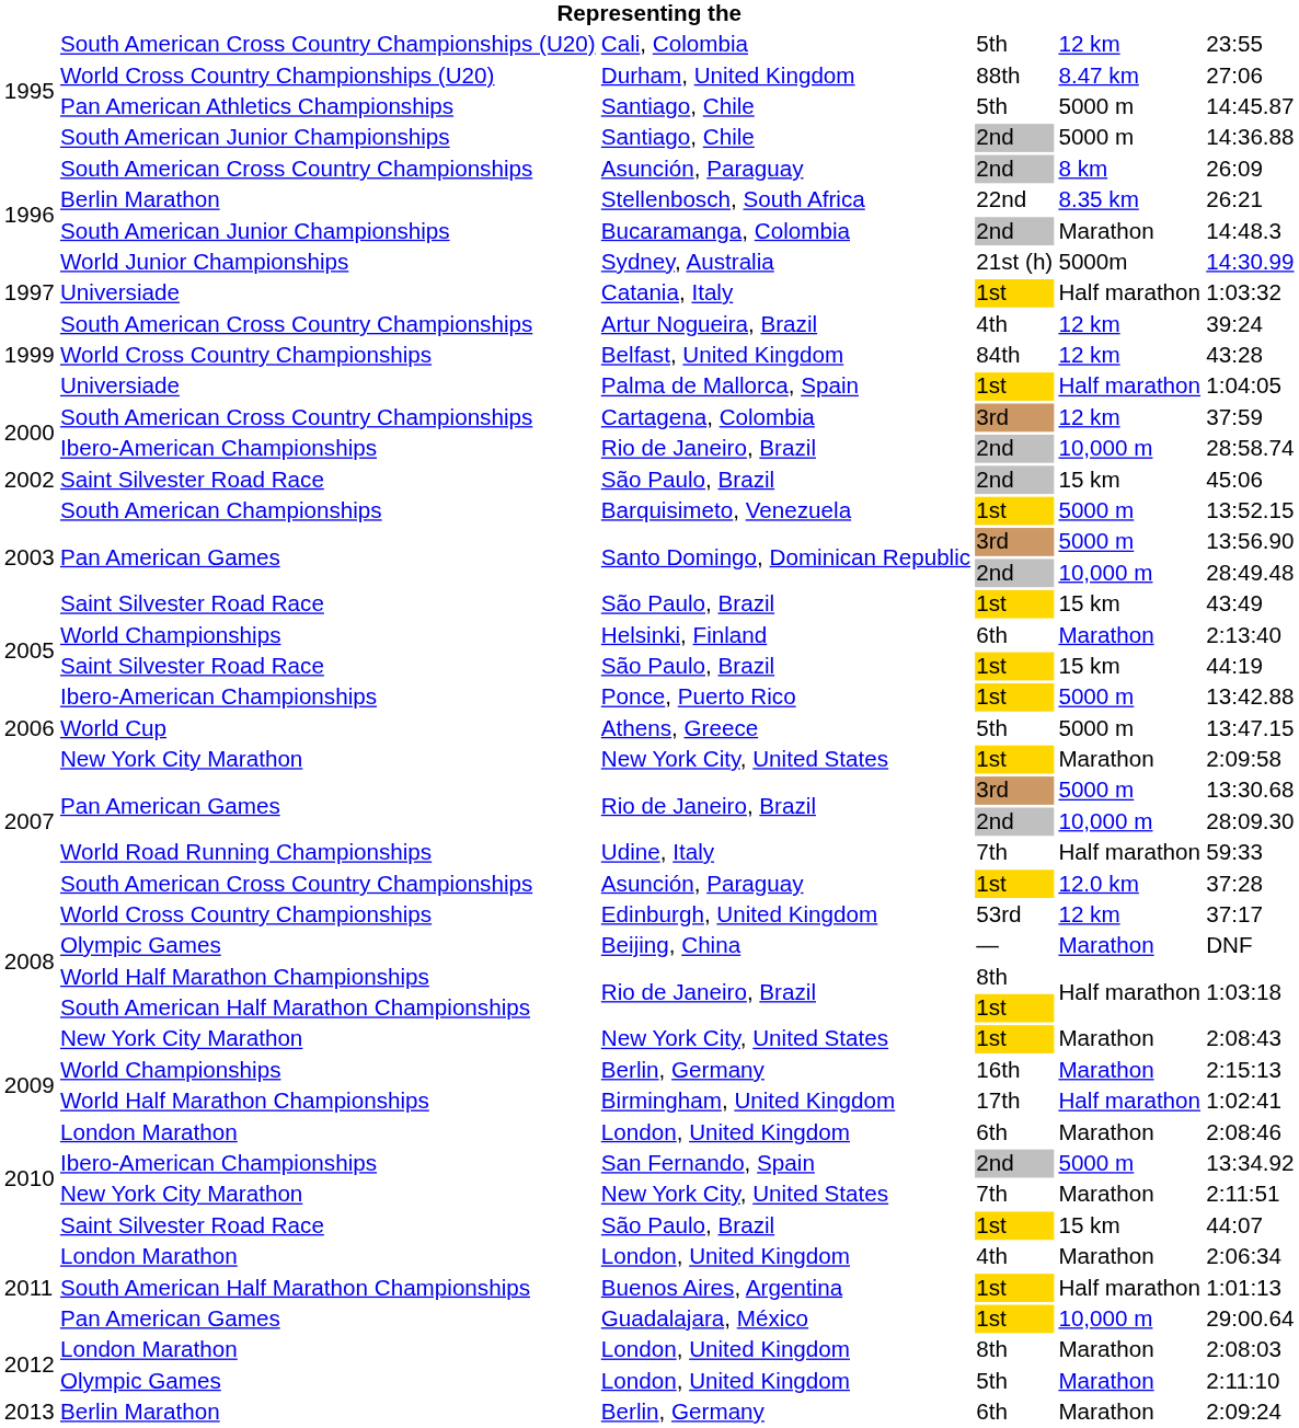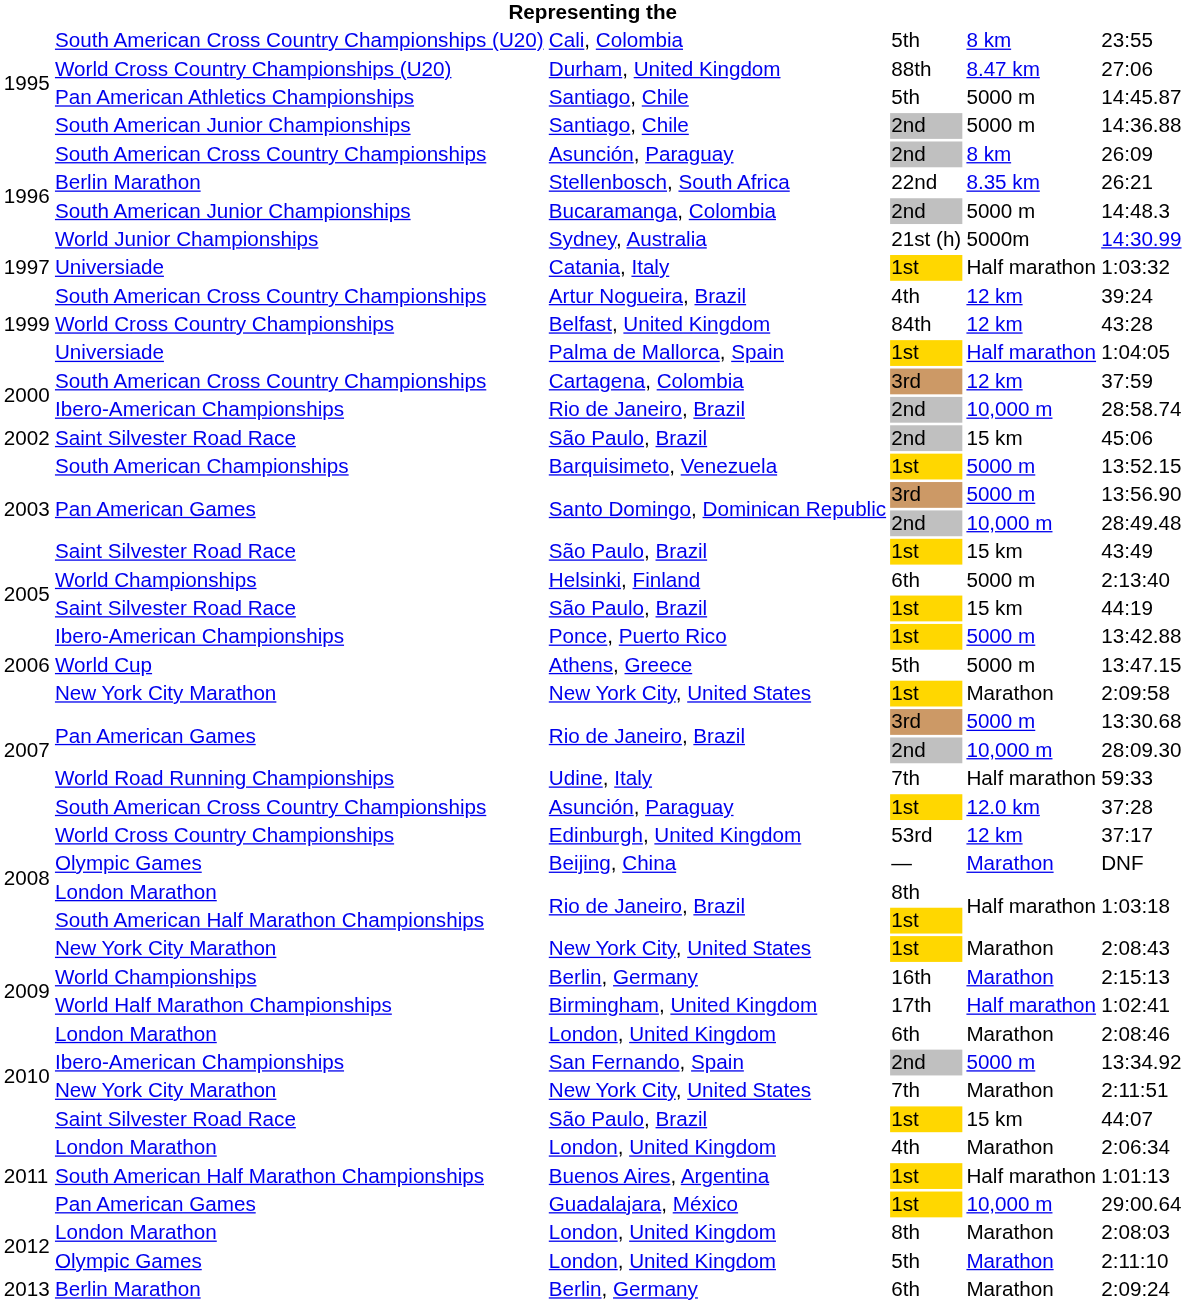 <table>
 <tr>
 <th colspan="6">Representing the </th>
 </tr>
 <tr>
 <td rowspan=4>1995</td>
 <td><a href='#'>South American Cross Country Championships (U20)</a></td>
 <td><a href='#'>Cali</a>, <a href='#'>Colombia</a></td>
 <td>5th</td>
-<td><a href='#'>12 km</a></td>
+<td><a href='#'>8 km</a></td>
 <td>23:55</td>
 </tr>
 <tr>
 <td><a href='#'>World Cross Country Championships (U20)</a></td>
 <td><a href='#'>Durham</a>, <a href='#'>United Kingdom</a></td>
 <td>88th</td>
 <td><a href='#'>8.47 km</a></td>
 <td>27:06</td>
 </tr>
 <tr>
 <td><a href='#'>Pan American Athletics Championships</a></td>
 <td><a href='#'>Santiago</a>, <a href='#'>Chile</a></td>
 <td>5th</td>
 <td>5000 m</td>
 <td>14:45.87</td>
 </tr>
 <tr>
 <td><a href='#'>South American Junior Championships</a></td>
 <td><a href='#'>Santiago</a>, <a href='#'>Chile</a></td>
 <td bgcolor=silver>2nd</td>
 <td>5000 m</td>
 <td>14:36.88</td>
 </tr>
 <tr>
 <td rowspan=4>1996</td>
 <td><a href='#'>South American Cross Country Championships</a></td>
 <td><a href='#'>Asunción</a>, <a href='#'>Paraguay</a></td>
 <td bgcolor=silver>2nd</td>
 <td><a href='#'>8 km</a></td>
 <td>26:09</td>
 </tr>
 <tr>
 <td><a href='#'>Berlin Marathon</a></td>
 <td><a href='#'>Stellenbosch</a>, <a href='#'>South Africa</a></td>
 <td>22nd</td>
 <td><a href='#'>8.35 km</a></td>
 <td>26:21</td>
 </tr>
 <tr>
 <td><a href='#'>South American Junior Championships</a></td>
 <td><a href='#'>Bucaramanga</a>, <a href='#'>Colombia</a></td>
 <td bgcolor=silver>2nd</td>
-<td>Marathon</td>
+<td>5000 m</td>
 <td>14:48.3</td>
 </tr>
 <tr>
 <td><a href='#'>World Junior Championships</a></td>
 <td><a href='#'>Sydney</a>, <a href='#'>Australia</a></td>
 <td>21st (h)</td>
 <td>5000m</td>
 <td><a href='#'>14:30.99</a></td>
 </tr>
 <tr>
 <td>1997</td>
 <td><a href='#'>Universiade</a></td>
 <td><a href='#'>Catania</a>, <a href='#'>Italy</a></td>
 <td bgcolor=gold>1st</td>
 <td>Half marathon</td>
 <td>1:03:32</td>
 </tr>
 <tr>
 <td rowspan=3>1999</td>
 <td><a href='#'>South American Cross Country Championships</a></td>
 <td><a href='#'>Artur Nogueira</a>, <a href='#'>Brazil</a></td>
 <td>4th</td>
 <td><a href='#'>12 km</a></td>
 <td>39:24</td>
 </tr>
 <tr>
 <td><a href='#'>World Cross Country Championships</a></td>
 <td><a href='#'>Belfast</a>, <a href='#'>United Kingdom</a></td>
 <td>84th</td>
 <td><a href='#'>12 km</a></td>
 <td>43:28</td>
 </tr>
 <tr>
 <td><a href='#'>Universiade</a></td>
 <td><a href='#'>Palma de Mallorca</a>, <a href='#'>Spain</a></td>
 <td bgcolor=gold>1st</td>
 <td><a href='#'>Half marathon</a></td>
 <td>1:04:05</td>
 </tr>
 <tr>
 <td rowspan=2>2000</td>
 <td><a href='#'>South American Cross Country Championships</a></td>
 <td><a href='#'>Cartagena</a>, <a href='#'>Colombia</a></td>
 <td bgcolor="cc9966">3rd</td>
 <td><a href='#'>12 km</a></td>
 <td>37:59</td>
 </tr>
 <tr>
 <td><a href='#'>Ibero-American Championships</a></td>
 <td><a href='#'>Rio de Janeiro</a>, <a href='#'>Brazil</a></td>
 <td bgcolor=silver>2nd</td>
 <td><a href='#'>10,000 m</a></td>
 <td>28:58.74</td>
 </tr>
 <tr>
 <td>2002</td>
 <td><a href='#'>Saint Silvester Road Race</a></td>
 <td><a href='#'>São Paulo</a>, <a href='#'>Brazil</a></td>
 <td bgcolor=silver>2nd</td>
 <td>15 km</td>
 <td>45:06</td>
 </tr>
 <tr>
 <td rowspan=4>2003</td>
 <td><a href='#'>South American Championships</a></td>
 <td><a href='#'>Barquisimeto</a>, <a href='#'>Venezuela</a></td>
 <td bgcolor=gold>1st</td>
 <td><a href='#'>5000 m</a></td>
 <td>13:52.15</td>
 </tr>
 <tr>
 <td rowspan=2><a href='#'>Pan American Games</a></td>
 <td rowspan=2><a href='#'>Santo Domingo</a>, <a href='#'>Dominican Republic</a></td>
 <td bgcolor="cc9966">3rd</td>
 <td><a href='#'>5000 m</a></td>
 <td>13:56.90</td>
 </tr>
 <tr>
 <td bgcolor=silver>2nd</td>
 <td><a href='#'>10,000 m</a></td>
 <td>28:49.48</td>
 </tr>
 <tr>
 <td><a href='#'>Saint Silvester Road Race</a></td>
 <td><a href='#'>São Paulo</a>, <a href='#'>Brazil</a></td>
 <td bgcolor=gold>1st</td>
 <td>15 km</td>
 <td>43:49</td>
 </tr>
 <tr>
 <td rowspan=2>2005</td>
 <td><a href='#'>World Championships</a></td>
 <td><a href='#'>Helsinki</a>, <a href='#'>Finland</a></td>
 <td>6th</td>
-<td><a href='#'>Marathon</a></td>
+<td>5000 m</td>
 <td>2:13:40</td>
 </tr>
 <tr>
 <td><a href='#'>Saint Silvester Road Race</a></td>
 <td><a href='#'>São Paulo</a>, <a href='#'>Brazil</a></td>
 <td bgcolor=gold>1st</td>
 <td>15 km</td>
 <td>44:19</td>
 </tr>
 <tr>
 <td rowspan=3>2006</td>
 <td><a href='#'>Ibero-American Championships</a></td>
 <td><a href='#'>Ponce</a>, <a href='#'>Puerto Rico</a></td>
 <td bgcolor=gold>1st</td>
 <td><a href='#'>5000 m</a></td>
 <td>13:42.88</td>
 </tr>
 <tr>
 <td><a href='#'>World Cup</a></td>
 <td><a href='#'>Athens</a>, <a href='#'>Greece</a></td>
 <td>5th</td>
 <td>5000 m</td>
 <td>13:47.15</td>
 </tr>
 <tr>
 <td><a href='#'>New York City Marathon</a></td>
 <td><a href='#'>New York City</a>, <a href='#'>United States</a></td>
 <td bgcolor=gold>1st</td>
 <td>Marathon</td>
 <td>2:09:58</td>
 </tr>
 <tr>
 <td rowspan=3>2007</td>
 <td rowspan=2><a href='#'>Pan American Games</a></td>
 <td rowspan=2><a href='#'>Rio de Janeiro</a>, <a href='#'>Brazil</a></td>
 <td bgcolor="cc9966">3rd</td>
 <td><a href='#'>5000 m</a></td>
 <td>13:30.68</td>
 </tr>
 <tr>
 <td bgcolor=silver>2nd</td>
 <td><a href='#'>10,000 m</a></td>
 <td>28:09.30</td>
 </tr>
 <tr>
 <td><a href='#'>World Road Running Championships</a></td>
 <td><a href='#'>Udine</a>, <a href='#'>Italy</a></td>
 <td>7th</td>
 <td>Half marathon</td>
 <td>59:33</td>
 </tr>
 <tr>
 <td rowspan=6>2008</td>
 <td><a href='#'>South American Cross Country Championships</a></td>
 <td><a href='#'>Asunción</a>, <a href='#'>Paraguay</a></td>
 <td bgcolor=gold>1st</td>
 <td><a href='#'>12.0 km</a></td>
 <td>37:28</td>
 </tr>
 <tr>
 <td><a href='#'>World Cross Country Championships</a></td>
 <td><a href='#'>Edinburgh</a>, <a href='#'>United Kingdom</a></td>
 <td>53rd</td>
 <td><a href='#'>12 km</a></td>
 <td>37:17</td>
 </tr>
 <tr>
 <td><a href='#'>Olympic Games</a></td>
 <td><a href='#'>Beijing</a>, <a href='#'>China</a></td>
 <td>—</td>
 <td><a href='#'>Marathon</a></td>
 <td>DNF</td>
 </tr>
 <tr>
-<td><a href='#'>World Half Marathon Championships</a></td>
+<td><a href='#'>London Marathon</a></td>
 <td rowspan=2><a href='#'>Rio de Janeiro</a>, <a href='#'>Brazil</a></td>
 <td>8th</td>
 <td rowspan=2>Half marathon</td>
 <td rowspan=2>1:03:18</td>
 </tr>
 <tr>
 <td><a href='#'>South American Half Marathon Championships</a></td>
 <td bgcolor=gold>1st</td>
 </tr>
 <tr>
 <td><a href='#'>New York City Marathon</a></td>
 <td><a href='#'>New York City</a>, <a href='#'>United States</a></td>
 <td bgcolor=gold>1st</td>
 <td>Marathon</td>
 <td>2:08:43</td>
 </tr>
 <tr>
 <td rowspan=2>2009</td>
 <td><a href='#'>World Championships</a></td>
 <td><a href='#'>Berlin</a>, <a href='#'>Germany</a></td>
 <td>16th</td>
 <td><a href='#'>Marathon</a></td>
 <td>2:15:13</td>
 </tr>
 <tr>
 <td><a href='#'>World Half Marathon Championships</a></td>
 <td><a href='#'>Birmingham</a>, <a href='#'>United Kingdom</a></td>
 <td>17th</td>
 <td><a href='#'>Half marathon</a></td>
 <td>1:02:41</td>
 </tr>
 <tr>
 <td rowspan=4>2010</td>
 <td><a href='#'>London Marathon</a></td>
 <td><a href='#'>London</a>, <a href='#'>United Kingdom</a></td>
 <td>6th</td>
 <td>Marathon</td>
 <td>2:08:46</td>
 </tr>
 <tr>
 <td><a href='#'>Ibero-American Championships</a></td>
 <td><a href='#'>San Fernando</a>, <a href='#'>Spain</a></td>
 <td bgcolor=silver>2nd</td>
 <td><a href='#'>5000 m</a></td>
 <td>13:34.92</td>
 </tr>
 <tr>
 <td><a href='#'>New York City Marathon</a></td>
 <td><a href='#'>New York City</a>, <a href='#'>United States</a></td>
 <td>7th</td>
 <td>Marathon</td>
 <td>2:11:51</td>
 </tr>
 <tr>
 <td><a href='#'>Saint Silvester Road Race</a></td>
 <td><a href='#'>São Paulo</a>, <a href='#'>Brazil</a></td>
 <td bgcolor=gold>1st</td>
 <td>15 km</td>
 <td>44:07</td>
 </tr>
 <tr>
 <td rowspan=3>2011</td>
 <td><a href='#'>London Marathon</a></td>
 <td><a href='#'>London</a>, <a href='#'>United Kingdom</a></td>
 <td>4th</td>
 <td>Marathon</td>
 <td>2:06:34</td>
 </tr>
 <tr>
 <td><a href='#'>South American Half Marathon Championships</a></td>
 <td><a href='#'>Buenos Aires</a>, <a href='#'>Argentina</a></td>
 <td bgcolor=gold>1st</td>
 <td>Half marathon</td>
 <td>1:01:13</td>
 </tr>
 <tr>
 <td><a href='#'>Pan American Games</a></td>
 <td><a href='#'>Guadalajara</a>, <a href='#'>México</a></td>
 <td bgcolor=gold>1st</td>
 <td><a href='#'>10,000 m</a></td>
 <td>29:00.64</td>
 </tr>
 <tr>
 <td rowspan=2>2012</td>
 <td><a href='#'>London Marathon</a></td>
 <td><a href='#'>London</a>, <a href='#'>United Kingdom</a></td>
 <td>8th</td>
 <td>Marathon</td>
 <td>2:08:03</td>
 </tr>
 <tr>
 <td><a href='#'>Olympic Games</a></td>
 <td><a href='#'>London</a>, <a href='#'>United Kingdom</a></td>
 <td>5th</td>
 <td><a href='#'>Marathon</a></td>
 <td>2:11:10</td>
 </tr>
 <tr>
 <td rowspan=1>2013</td>
 <td><a href='#'>Berlin Marathon</a></td>
 <td><a href='#'>Berlin</a>, <a href='#'>Germany</a></td>
 <td>6th</td>
 <td>Marathon</td>
 <td>2:09:24</td>
 </tr>
 </table>
